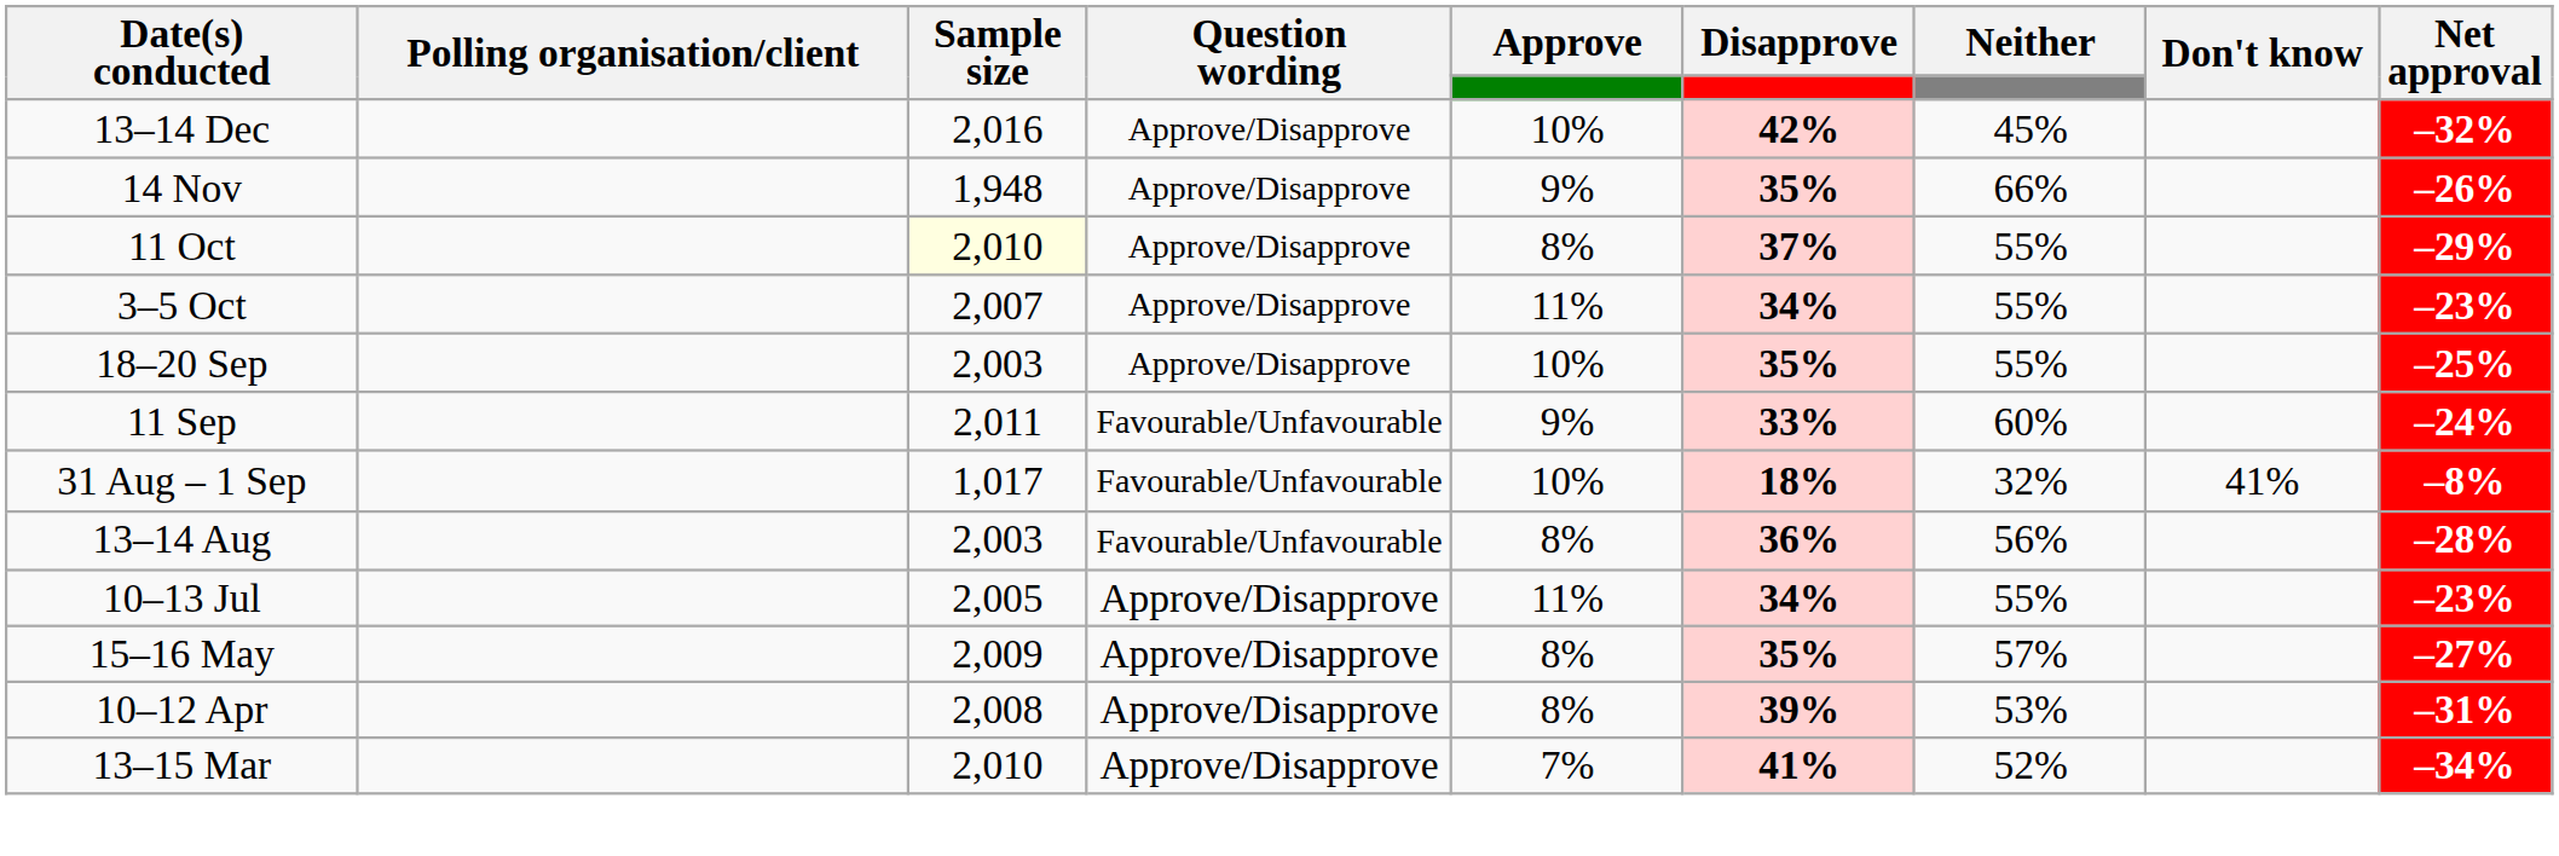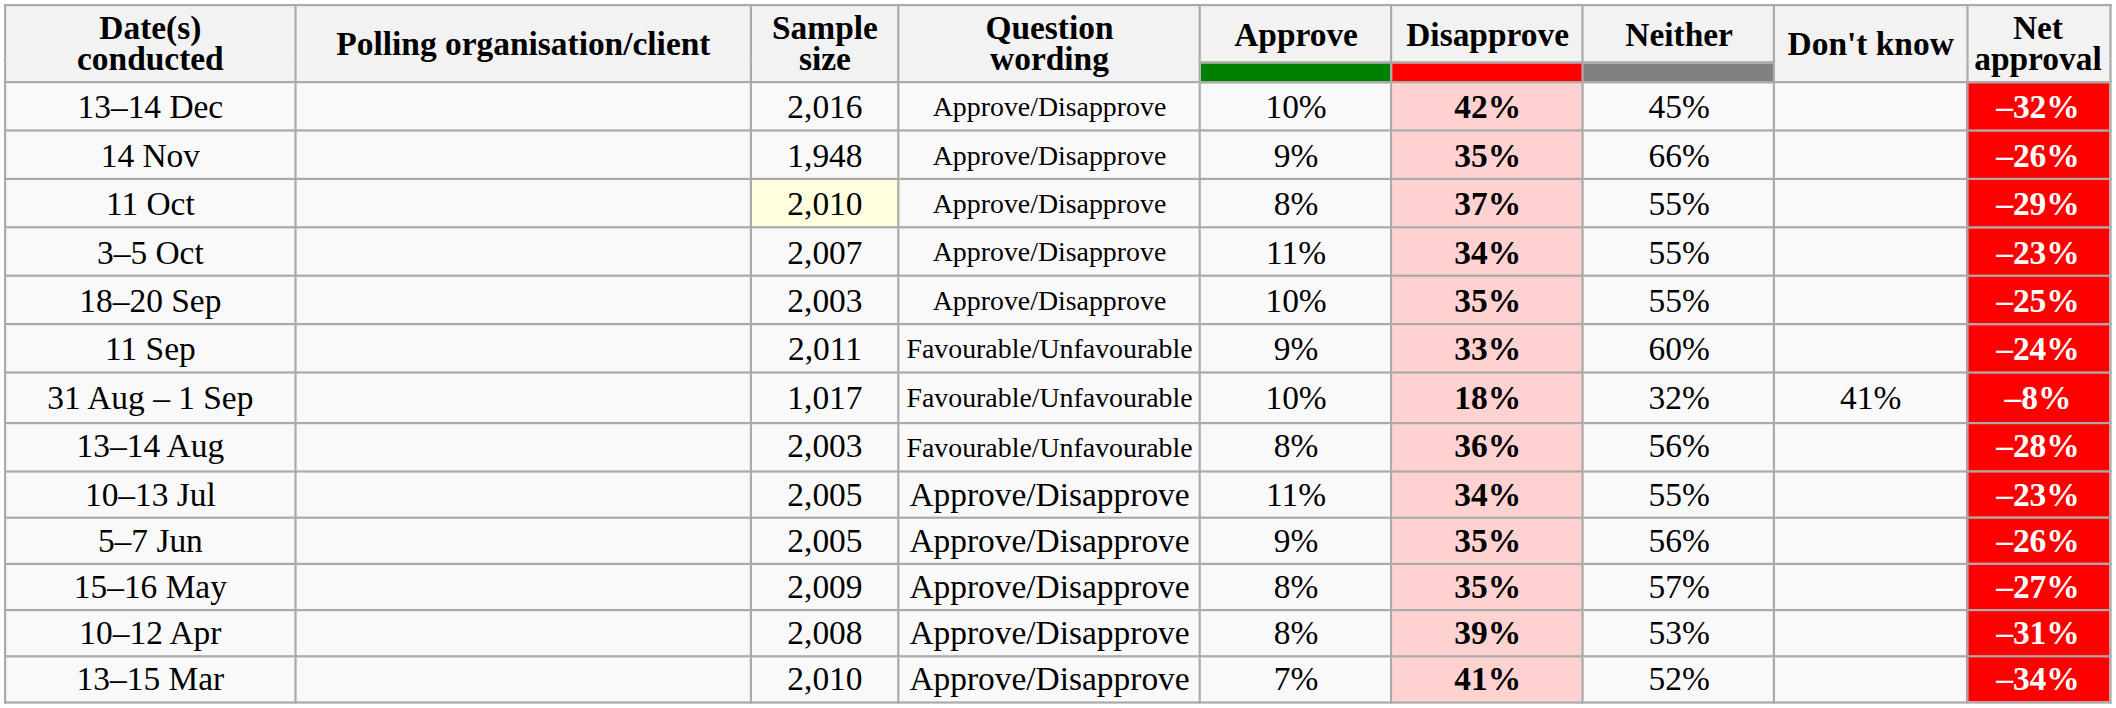 <table class="wikitable collapsible sortable" style="text-align:center;font-size:95%;line-height:14px;">
 <tr>
 <th style="width:125px;" rowspan="2">Date(s)<br>conducted</th>
 <th style="width:200px;" rowspan="2">Polling organisation/client</th>
 <th style="width:60px;" rowspan="2">Sample size</th>
 <th style="width:120px;" rowspan="2">Question<br>wording</th>
 <th class="unsortable" style="width:80px;">Approve</th>
 <th class="unsortable" style="width: 80px;">Disapprove</th>
 <th class="unsortable" style="width:80px;">Neither</th>
 <th class="unsortable" style="width:80px;" rowspan="2">Don't know</th>
 <th class="unsortable" style="width:20px;" rowspan="2">Net approval</th>
 </tr>
 <tr>
 <th class="unsortable" style="color:inherit;background:green;width:60px;"></th>
 <th class="unsortable" style="color:inherit;background:red;width:60px;"></th>
 <th class="unsortable" style="color:inherit;background:grey;width:60px;"></th>
 </tr>
 <tr>
 <td>13–14 Dec</td>
 <td></td>
 <td>2,016</td>
 <td><small>Approve/Disapprove</small></td>
 <td>10%</td>
 <td style="background:#FFD2D2"><strong>42%</strong></td>
 <td>45%</td>
 <td></td>
 <td style="background:red;color:white;"><strong>–32%</strong></td>
 </tr>
 <tr>
 <td>14 Nov</td>
 <td> </td>
 <td>1,948</td>
 <td><small>Approve/Disapprove</small></td>
 <td>9%</td>
 <td style="background:#FFD2D2"><strong>35%</strong></td>
 <td>66%</td>
 <td></td>
 <td style="background:red;color:white;"><strong>–26%</strong></td>
 </tr>
 <tr>
 <td>11 Oct</td>
 <td></td>
 <td style="background: lightyellow;">2,010</td>
 <td><small>Approve/Disapprove</small></td>
 <td>8%</td>
 <td style="background:#FFD2D2"><strong>37%</strong></td>
 <td>55%</td>
 <td></td>
 <td style="background:red;color:white;"><strong>–29%</strong></td>
 </tr>
 <tr>
 <td>3–5 Oct</td>
 <td> </td>
 <td>2,007</td>
 <td><small>Approve/Disapprove</small></td>
 <td>11%</td>
 <td style="background:#FFD2D2"><strong>34%</strong></td>
 <td>55%</td>
 <td></td>
 <td style="background:red;color:white;"><strong>–23%</strong></td>
 </tr>
 <tr>
 <td>18–20 Sep</td>
 <td> </td>
 <td>2,003</td>
 <td><small>Approve/Disapprove</small></td>
 <td>10%</td>
 <td style="background:#FFD2D2"><strong>35%</strong></td>
 <td>55%</td>
 <td></td>
 <td style="background:red;color:white;"><strong>–25%</strong></td>
 </tr>
 <tr>
 <td>11 Sep</td>
 <td></td>
 <td>2,011</td>
 <td><small>Favourable/Unfavourable</small></td>
 <td>9%</td>
 <td style="background:#FFD2D2"><strong>33%</strong></td>
 <td>60%</td>
 <td></td>
 <td style="background:red;color:white;"><strong>–24%</strong></td>
 </tr>
 <tr>
 <td>31 Aug – 1 Sep</td>
 <td></td>
 <td>1,017</td>
 <td><small>Favourable/Unfavourable</small></td>
 <td>10%</td>
 <td style="background:#FFD2D2"><strong>18%</strong></td>
 <td>32%</td>
 <td>41%</td>
 <td style="background:red;color:white;"><strong>–8%</strong></td>
 </tr>
 <tr>
 <td>13–14 Aug</td>
 <td></td>
 <td>2,003</td>
 <td><small>Favourable/Unfavourable</small></td>
 <td>8%</td>
 <td style="background:#FFD2D2"><strong>36%</strong></td>
 <td>56%</td>
 <td></td>
 <td style="background:red;color:white;"><strong>–28%</strong></td>
 </tr>
 <tr>
 <td>10–13 Jul</td>
 <td></td>
 <td>2,005</td>
 <td>Approve/Disapprove</td>
 <td>11%</td>
 <td style="background:#FFD2D2"><strong>34%</strong></td>
 <td>55%</td>
 <td></td>
 <td style="background:red;color:white;"><strong>–23%</strong></td>
 </tr>
 <tr>
+<td>5–7 Jun</td>
+<td></td>
+<td>2,005</td>
+<td>Approve/Disapprove</td>
+<td>9%</td>
+<td style="background:#FFD2D2"><strong>35%</strong></td>
+<td>56%</td>
+<td></td>
+<td style="background:red;color:white;"><strong>–26%</strong></td>
+</tr>
+<tr>
 <td>15–16 May</td>
 <td></td>
 <td>2,009</td>
 <td>Approve/Disapprove</td>
 <td>8%</td>
 <td style="background:#FFD2D2"><strong>35%</strong></td>
 <td>57%</td>
 <td></td>
 <td style="background:red;color:white;"><strong>–27%</strong></td>
 </tr>
 <tr>
 <td>10–12 Apr</td>
 <td></td>
 <td>2,008</td>
 <td>Approve/Disapprove</td>
 <td>8%</td>
 <td style="background:#FFD2D2"><strong>39%</strong></td>
 <td>53%</td>
 <td></td>
 <td style="background:red;color:white;"><strong>–31%</strong></td>
 </tr>
 <tr>
 <td>13–15 Mar</td>
 <td></td>
 <td>2,010</td>
 <td>Approve/Disapprove</td>
 <td>7%</td>
 <td style="background:#FFD2D2"><strong>41%</strong></td>
 <td>52%</td>
 <td></td>
 <td style="background:red;color:white;"><strong>–34%</strong></td>
 </tr>
 </table>
